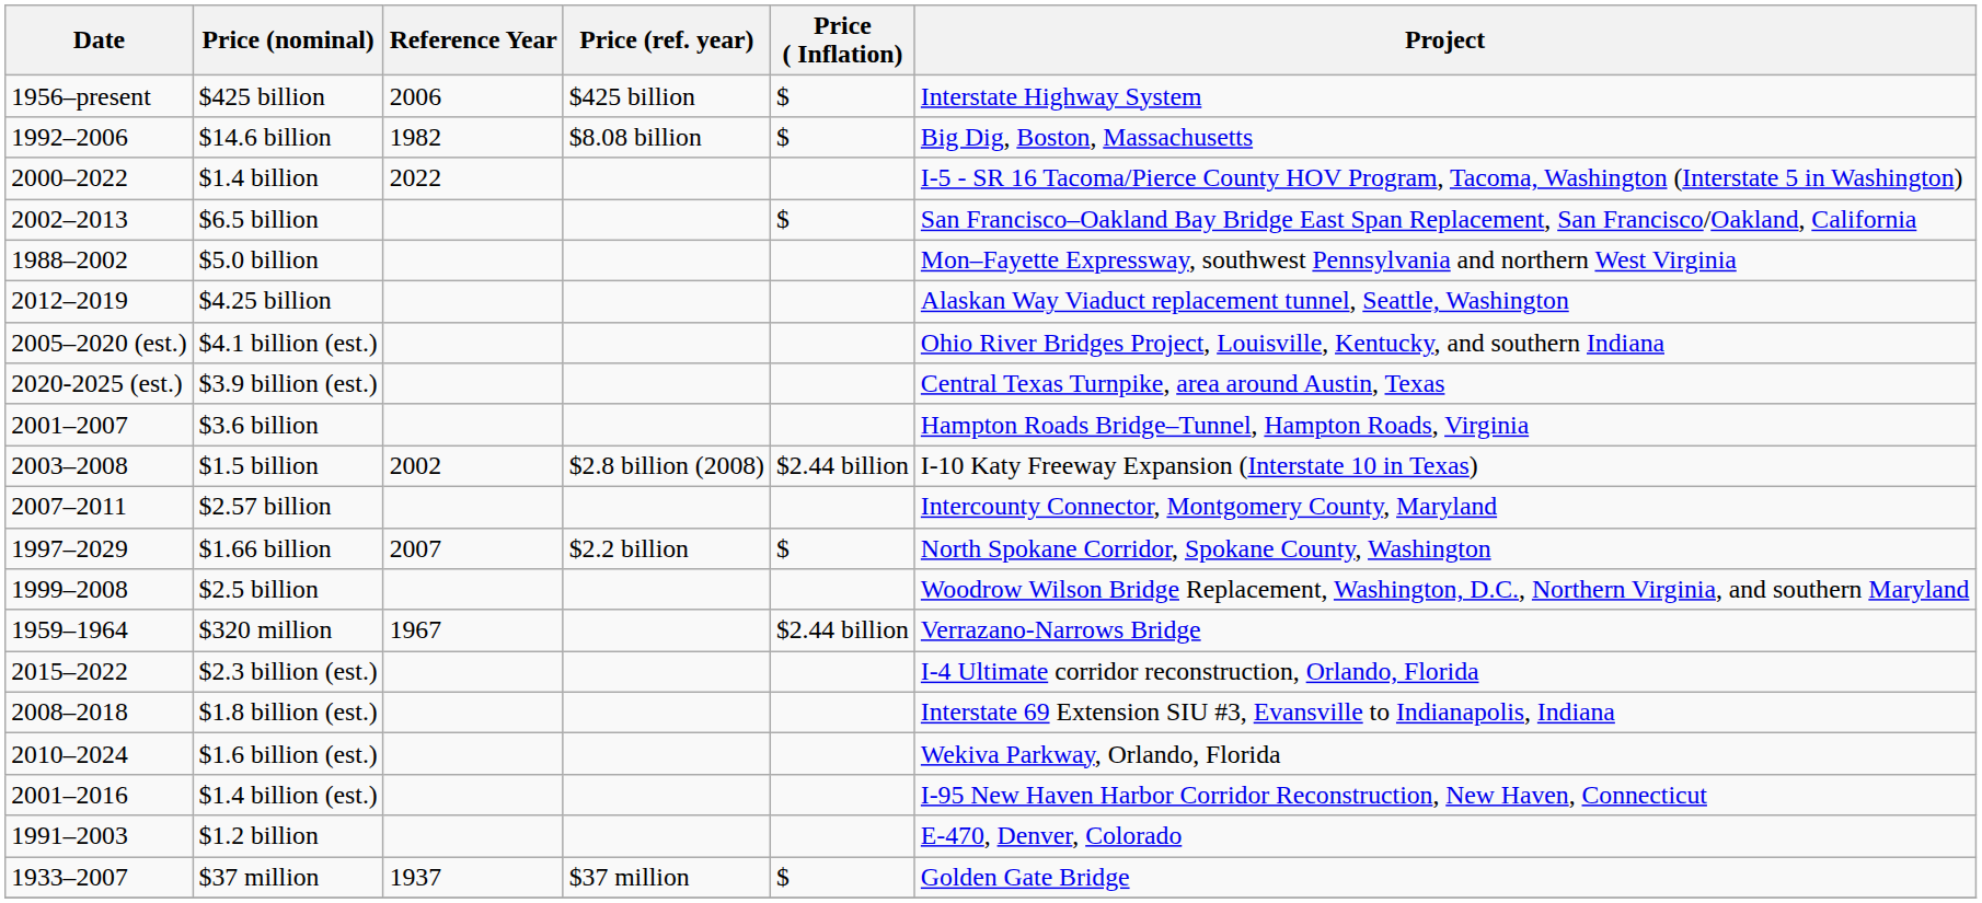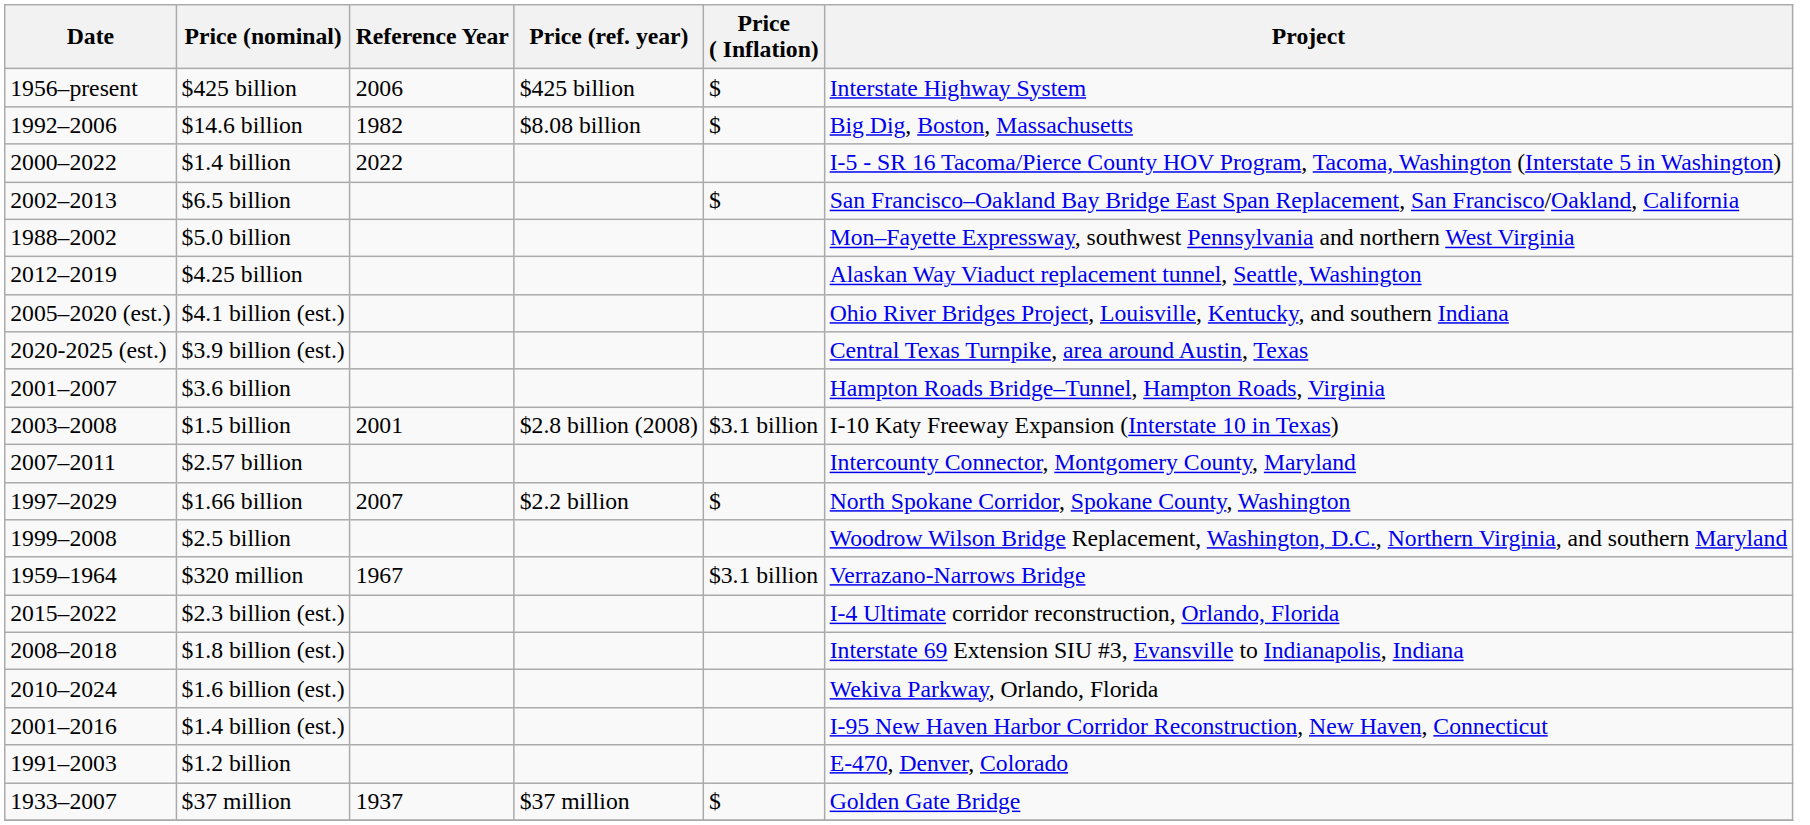 <table class="wikitable sortable">
 <tr>
 <th scope="col">Date</th>
 <th scope="col">Price (nominal)</th>
 <th scope="col">Reference Year</th>
 <th scope="col">Price (ref. year)</th>
 <th scope="col">Price<br>( Inflation)</th>
 <th scope="col" class="unsortable">Project</th>
 </tr>
 <tr>
 <td data-sort-value=>1956–present</td>
 <td data-sort-value="425000000000">$425 billion</td>
 <td>2006</td>
 <td data-sort-value="425000000000">$425 billion</td>
 <td data-sort-value=>$</td>
 <td><a href='#'>Interstate Highway System</a></td>
 </tr>
 <tr>
 <td data-sort-value="2006">1992–2006</td>
 <td data-sort-value="14600000000">$14.6 billion</td>
 <td>1982</td>
 <td data-sort-value="8080000000">$8.08 billion</td>
 <td data-sort-value=>$</td>
 <td><a href='#'>Big Dig</a>, <a href='#'>Boston</a>, <a href='#'>Massachusetts</a></td>
 </tr>
 <tr>
 <td data-sort-value="2000">2000–2022</td>
 <td data-sort-value="1400000000">$1.4 billion </td>
 <td>2022</td>
 <td></td>
 <td></td>
 <td><a href='#'>I-5 - SR 16 Tacoma/Pierce County HOV Program</a>, <a href='#'>Tacoma, Washington</a> (<a href='#'>Interstate 5 in Washington</a>)</td>
 </tr>
 <tr>
 <td data-sort-value="2013">2002–2013</td>
 <td data-sort-value="6500000000">$6.5 billion</td>
 <td data-sort-value="2013"></td>
 <td data-sort-value="6500000000"></td>
 <td data-sort-value=>$</td>
 <td><a href='#'>San Francisco–Oakland Bay Bridge East Span Replacement</a>, <a href='#'>San Francisco</a>/<a href='#'>Oakland</a>, <a href='#'>California</a></td>
 </tr>
 <tr>
 <td data-sort-value="2002">1988–2002</td>
 <td data-sort-value="5000000000">$5.0 billion</td>
 <td data-sort-value="2002"></td>
 <td data-sort-value="5000000000"></td>
 <td data-sort-value=></td>
 <td><a href='#'>Mon–Fayette Expressway</a>, southwest <a href='#'>Pennsylvania</a> and northern <a href='#'>West Virginia</a></td>
 </tr>
 <tr>
 <td data-sort-value="2015">2012–2019</td>
 <td data-sort-value="4250000000">$4.25 billion</td>
 <td data-sort-value="2015"></td>
 <td data-sort-value="4250000000"></td>
 <td data-sort-value=></td>
 <td><a href='#'>Alaskan Way Viaduct replacement tunnel</a>, <a href='#'>Seattle, Washington</a></td>
 </tr>
 <tr>
 <td data-sort-value="2020">2005–2020 (est.)</td>
 <td data-sort-value="4100000000">$4.1 billion (est.)</td>
 <td data-sort-value="2020"></td>
 <td data-sort-value="4100000000"></td>
 <td data-sort-value="4100000000"></td>
 <td><a href='#'>Ohio River Bridges Project</a>, <a href='#'>Louisville</a>, <a href='#'>Kentucky</a>, and southern <a href='#'>Indiana</a></td>
 </tr>
 <tr>
 <td data-sort-value="2020">2020-2025 (est.)</td>
 <td data-sort-value="3900000000">$3.9 billion (est.)</td>
 <td data-sort-value="2020"></td>
 <td data-sort-value="3900000000"></td>
 <td data-sort-value=></td>
 <td><a href='#'>Central Texas Turnpike</a>, <a href='#'>area around Austin</a>, <a href='#'>Texas</a></td>
 </tr>
 <tr>
 <td data-sort-value="2007">2001–2007</td>
 <td data-sort-value="3600000000">$3.6 billion</td>
 <td data-sort-value="2007"></td>
 <td data-sort-value="3600000000"></td>
 <td data-sort-value=></td>
 <td><a href='#'>Hampton Roads Bridge–Tunnel</a>, <a href='#'>Hampton Roads</a>, <a href='#'>Virginia</a></td>
 </tr>
 <tr>
 <td data-sort-value=>2003–2008</td>
 <td data-sort-value="1500000000">$1.5 billion</td>
-<td>2002</td>
+<td>2001</td>
 <td data-sort-value="2800000000">$2.8 billion (2008)</td>
-<td data-sort-value="2440000000">$2.44 billion</td>
+<td>$3.1 billion</td>
 <td>I-10 Katy Freeway Expansion (<a href='#'>Interstate 10 in Texas</a>)</td>
 </tr>
 <tr>
 <td data-sort-value="2011">2007–2011</td>
 <td data-sort-value="2570000000">$2.57 billion</td>
 <td data-sort-value="2011"></td>
 <td data-sort-value="2570000000"></td>
 <td data-sort-value=></td>
 <td><a href='#'>Intercounty Connector</a>, <a href='#'>Montgomery County</a>, <a href='#'>Maryland</a></td>
 </tr>
 <tr>
 <td data-sort-value="1997">1997–2029</td>
 <td data-sort-value="1660000000">$1.66 billion</td>
 <td>2007</td>
 <td data-sort-value="2200000000">$2.2 billion</td>
 <td data-sort-value=>$</td>
 <td><a href='#'>North Spokane Corridor</a>, <a href='#'>Spokane County</a>, <a href='#'>Washington</a></td>
 </tr>
 <tr>
 <td data-sort-value="2008">1999–2008</td>
 <td data-sort-value="2500000000">$2.5 billion</td>
 <td data-sort-value="2008"></td>
 <td data-sort-value="2500000000"></td>
 <td data-sort-value=></td>
 <td><a href='#'>Woodrow Wilson Bridge</a> Replacement, <a href='#'>Washington, D.C.</a>, <a href='#'>Northern Virginia</a>, and southern <a href='#'>Maryland</a></td>
 </tr>
 <tr>
 <td>1959–1964</td>
 <td data-sort-value="320000000">$320 million</td>
 <td>1967</td>
 <td></td>
-<td data-sort-value="2440000000">$2.44 billion</td>
+<td>$3.1 billion</td>
 <td><a href='#'>Verrazano-Narrows Bridge</a></td>
 </tr>
 <tr>
 <td data-sort-value="2021">2015–2022</td>
 <td data-sort-value="2300000000">$2.3 billion (est.)</td>
 <td data-sort-value="2021"></td>
 <td data-sort-value="2300000000"></td>
 <td data-sort-value="2300000000"></td>
 <td><a href='#'>I-4 Ultimate</a> corridor reconstruction, <a href='#'>Orlando, Florida</a></td>
 </tr>
 <tr>
 <td data-sort-value="2018">2008–2018</td>
 <td data-sort-value="1800000000">$1.8 billion (est.)</td>
 <td data-sort-value="2018"></td>
 <td data-sort-value="1800000000"></td>
 <td data-sort-value="1800000000"></td>
 <td><a href='#'>Interstate 69</a> Extension SIU #3, <a href='#'>Evansville</a> to <a href='#'>Indianapolis</a>, <a href='#'>Indiana</a></td>
 </tr>
 <tr>
 <td data-sort-value="2021">2010–2024</td>
 <td data-sort-value="1600000000">$1.6 billion (est.)</td>
 <td data-sort-value="2021"></td>
 <td data-sort-value="1600000000"></td>
 <td data-sort-value="1600000000"></td>
 <td><a href='#'>Wekiva Parkway</a>, Orlando, Florida</td>
 </tr>
 <tr>
 <td data-sort-value="2016">2001–2016</td>
 <td data-sort-value="1400000000">$1.4 billion (est.)</td>
 <td data-sort-value="2016"></td>
 <td data-sort-value="1400000000"></td>
 <td data-sort-value="1400000000"></td>
 <td><a href='#'>I-95 New Haven Harbor Corridor Reconstruction</a>, <a href='#'>New Haven</a>, <a href='#'>Connecticut</a></td>
 </tr>
 <tr>
 <td data-sort-value="2003">1991–2003</td>
 <td data-sort-value="1200000000">$1.2 billion</td>
 <td data-sort-value="2003"></td>
 <td data-sort-value="1200000000"></td>
 <td data-sort-value=></td>
 <td><a href='#'>E-470</a>, <a href='#'>Denver</a>, <a href='#'>Colorado</a></td>
 </tr>
 <tr>
 <td data-sort-value="1937">1933–2007</td>
 <td data-sort-value="37000000">$37 million</td>
 <td>1937</td>
 <td data-sort-value="37000000">$37 million</td>
 <td data-sort-value=>$</td>
 <td><a href='#'>Golden Gate Bridge</a></td>
 </tr>
 <tr>
 </tr>
 </table>
